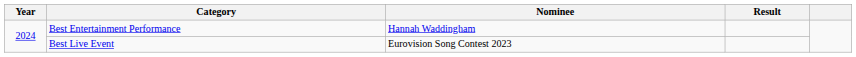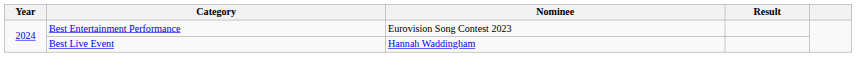 <table class="wikitable" style="width:85%;">
 <tr>
 <th width=5%>Year</th>
 <th style="width:40%;">Category</th>
 <th style="width:40%;">Nominee</th>
 <th style="width:10%;">Result</th>
 <th width=5%></th>
 </tr>
 <tr>
 <td style="text-align: center;" rowspan="2"><a href='#'>2024</a></td>
 <td><a href='#'>Best Entertainment Performance</a></td>
-<td><a href='#'>Hannah Waddingham</a></td>
+<td>Eurovision Song Contest 2023</td>
 <td></td>
 <td rowspan="2"></td>
 </tr>
 <tr>
 <td><a href='#'>Best Live Event</a></td>
-<td>Eurovision Song Contest 2023</td>
+<td><a href='#'>Hannah Waddingham</a></td>
 <td></td>
 </tr>
 </table>
